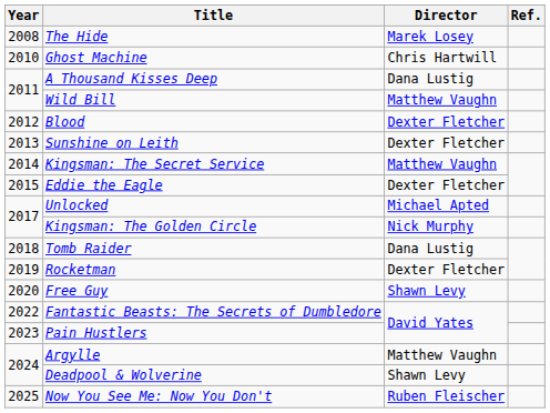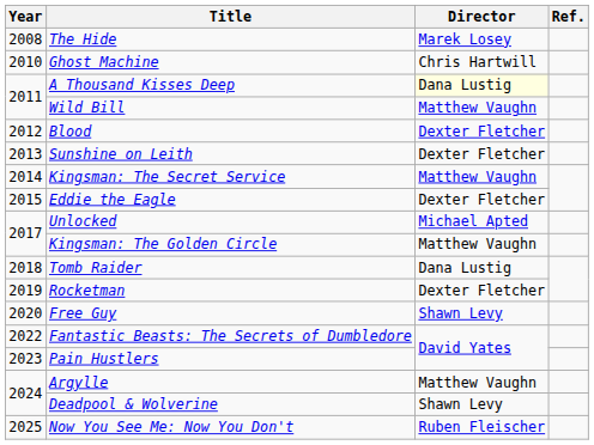 <table class="wikitable">
 <tr>
 <th>Year</th>
 <th>Title</th>
 <th>Director</th>
 <th>Ref.</th>
 </tr>
 <tr>
 <td>2008</td>
 <td><em><a href='#'>The Hide</a></em></td>
 <td><a href='#'>Marek Losey</a></td>
 <td></td>
 </tr>
 <tr>
 <td>2010</td>
 <td><em><a href='#'>Ghost Machine</a></em></td>
 <td>Chris Hartwill</td>
 <td></td>
 </tr>
 <tr>
 <td rowspan=2>2011</td>
 <td><em><a href='#'>A Thousand Kisses Deep</a></em></td>
-<td>Dana Lustig</td>
+<td style="background: lightyellow;">Dana Lustig</td>
 <td></td>
 </tr>
 <tr>
 <td><em><a href='#'>Wild Bill</a></em></td>
 <td><a href='#'>Matthew Vaughn</a></td>
 <td></td>
 </tr>
 <tr>
 <td>2012</td>
 <td><em><a href='#'>Blood</a></em></td>
 <td><a href='#'>Dexter Fletcher</a></td>
 <td></td>
 </tr>
 <tr>
 <td>2013</td>
 <td><em><a href='#'>Sunshine on Leith</a></em></td>
 <td>Dexter Fletcher</td>
 <td></td>
 </tr>
 <tr>
 <td>2014</td>
 <td><em><a href='#'>Kingsman: The Secret Service</a></em></td>
 <td><a href='#'>Matthew Vaughn</a></td>
 <td rowspan=2></td>
 </tr>
 <tr>
 <td>2015</td>
 <td><em><a href='#'>Eddie the Eagle</a></em></td>
 <td>Dexter Fletcher</td>
 </tr>
 <tr>
 <td rowspan=2>2017</td>
 <td><em><a href='#'>Unlocked</a></em></td>
 <td><a href='#'>Michael Apted</a></td>
 <td></td>
 </tr>
 <tr>
 <td><em><a href='#'>Kingsman: The Golden Circle</a></em></td>
-<td><a href='#'>Nick Murphy</a></td>
+<td>Matthew Vaughn</td>
 <td></td>
 </tr>
 <tr>
 <td>2018</td>
 <td><em><a href='#'>Tomb Raider</a></em></td>
 <td>Dana Lustig</td>
 <td rowspan=2></td>
 </tr>
 <tr>
 <td>2019</td>
 <td><em><a href='#'>Rocketman</a></em></td>
 <td>Dexter Fletcher</td>
 </tr>
 <tr>
 <td>2020</td>
 <td><em><a href='#'>Free Guy</a></em></td>
 <td><a href='#'>Shawn Levy</a></td>
 <td></td>
 </tr>
 <tr>
 <td>2022</td>
 <td><em><a href='#'>Fantastic Beasts: The Secrets of Dumbledore</a></em></td>
 <td rowspan=2><a href='#'>David Yates</a></td>
 <td></td>
 </tr>
 <tr>
 <td>2023</td>
 <td><em><a href='#'>Pain Hustlers</a></em></td>
 <td></td>
 </tr>
 <tr>
 <td rowspan=2>2024</td>
 <td><em><a href='#'>Argylle</a></em></td>
 <td>Matthew Vaughn</td>
 <td></td>
 </tr>
 <tr>
 <td><em><a href='#'>Deadpool & Wolverine</a></em></td>
 <td>Shawn Levy</td>
 <td></td>
 </tr>
 <tr>
 <td>2025</td>
 <td><em><a href='#'>Now You See Me: Now You Don't</a></em></td>
 <td><a href='#'>Ruben Fleischer</a></td>
 <td></td>
 </tr>
 </table>
